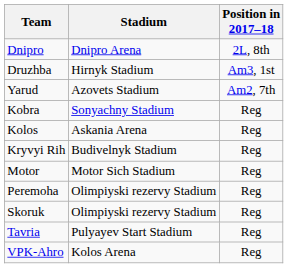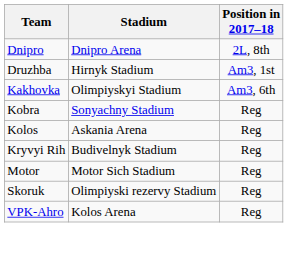 <table class="wikitable sortable" style="text-align: left;">
 <tr>
 <th>Team</th>
 <th>Stadium</th>
 <th>Position in<br><a href='#'>2017–18</a></th>
 </tr>
 <tr>
 <td><a href='#'>Dnipro</a></td>
 <td><a href='#'>Dnipro Arena</a></td>
 <td align="center"><a href='#'>2L</a>, 8th</td>
 </tr>
 <tr>
 <td>Druzhba</td>
 <td>Hirnyk Stadium</td>
 <td align="center"><a href='#'>Am3</a>, 1st</td>
 </tr>
 <tr>
-<td>Yarud</td>
-<td>Azovets Stadium</td>
-<td align="center"><a href='#'>Am2</a>, 7th</td>
+<td><a href='#'>Kakhovka</a></td>
+<td>Olimpiyskyi Stadium</td>
+<td align="center"><a href='#'>Am3</a>, 6th</td>
 </tr>
 <tr>
 <td>Kobra</td>
 <td><a href='#'>Sonyachny Stadium</a></td>
 <td align="center">Reg</td>
 </tr>
 <tr>
 <td>Kolos</td>
 <td>Askania Arena</td>
 <td align="center">Reg</td>
 </tr>
 <tr>
 <td>Kryvyi Rih</td>
 <td>Budivelnyk Stadium</td>
 <td align="center">Reg</td>
 </tr>
 <tr>
 <td>Motor</td>
 <td>Motor Sich Stadium</td>
 <td align="center">Reg</td>
 </tr>
 <tr>
-<td>Peremoha</td>
-<td>Olimpiyski rezervy Stadium</td>
-<td align="center">Reg</td>
-</tr>
-<tr>
 <td>Skoruk</td>
 <td>Olimpiyski rezervy Stadium</td>
-<td align="center">Reg</td>
-</tr>
-<tr>
-<td><a href='#'>Tavria</a></td>
-<td>Pulyayev Start Stadium</td>
 <td align="center">Reg</td>
 </tr>
 <tr>
 <td><a href='#'>VPK-Ahro</a></td>
 <td>Kolos Arena</td>
 <td align="center">Reg</td>
 </tr>
 </table>
